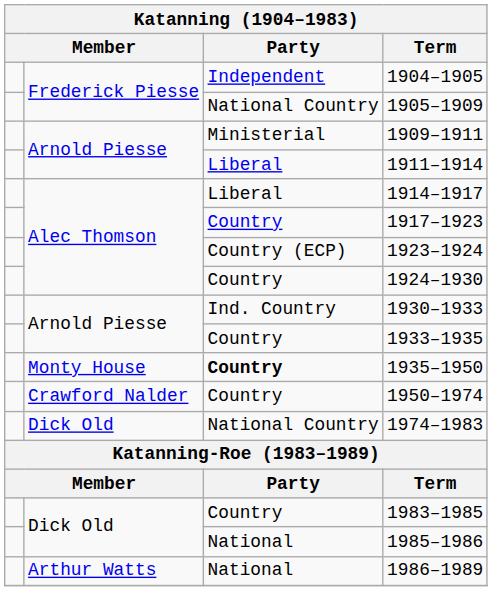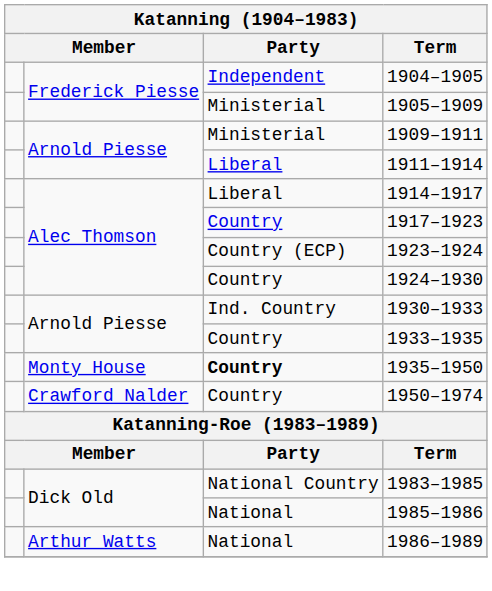 <table class="wikitable">
 <tr>
 <th colspan="4">Katanning (1904–1983)</th>
 </tr>
 <tr>
 <th colspan="2">Member</th>
 <th>Party</th>
 <th>Term</th>
 </tr>
 <tr>
 <td> </td>
 <td rowspan="2"><a href='#'>Frederick Piesse</a></td>
 <td><a href='#'>Independent</a></td>
 <td>1904–1905</td>
 </tr>
 <tr>
 <td> </td>
-<td>National Country</td>
+<td>Ministerial</td>
 <td>1905–1909</td>
 </tr>
 <tr>
 <td> </td>
 <td rowspan="2"><a href='#'>Arnold Piesse</a></td>
 <td>Ministerial</td>
 <td>1909–1911</td>
 </tr>
 <tr>
 <td> </td>
 <td><a href='#'>Liberal</a></td>
 <td>1911–1914</td>
 </tr>
 <tr>
 <td> </td>
 <td rowspan="4"><a href='#'>Alec Thomson</a></td>
 <td>Liberal</td>
 <td>1914–1917</td>
 </tr>
 <tr>
 <td> </td>
 <td><a href='#'>Country</a></td>
 <td>1917–1923</td>
 </tr>
 <tr>
 <td> </td>
 <td>Country (ECP)</td>
 <td>1923–1924</td>
 </tr>
 <tr>
 <td> </td>
 <td>Country</td>
 <td>1924–1930</td>
 </tr>
 <tr>
 <td> </td>
 <td rowspan="2">Arnold Piesse</td>
 <td>Ind. Country</td>
 <td>1930–1933</td>
 </tr>
 <tr>
 <td> </td>
 <td>Country</td>
 <td>1933–1935</td>
 </tr>
 <tr>
 <td> </td>
 <td><a href='#'>Monty House</a></td>
 <td><strong>Country</strong></td>
 <td>1935–1950</td>
 </tr>
 <tr>
 <td> </td>
 <td><a href='#'>Crawford Nalder</a></td>
 <td>Country</td>
 <td>1950–1974</td>
 </tr>
 <tr>
-<td> </td>
-<td><a href='#'>Dick Old</a></td>
-<td>National Country</td>
-<td>1974–1983</td>
-</tr>
-<tr>
 <th colspan="4">Katanning-Roe (1983–1989)</th>
 </tr>
 <tr>
 <th colspan="2">Member</th>
 <th>Party</th>
 <th>Term</th>
 </tr>
 <tr>
 <td> </td>
 <td rowspan="2">Dick Old</td>
-<td>Country</td>
+<td>National Country</td>
 <td>1983–1985</td>
 </tr>
 <tr>
 <td> </td>
 <td>National</td>
 <td>1985–1986</td>
 </tr>
 <tr>
 <td> </td>
 <td><a href='#'>Arthur Watts</a></td>
 <td>National</td>
 <td>1986–1989</td>
 </tr>
 <tr>
 </tr>
 </table>
